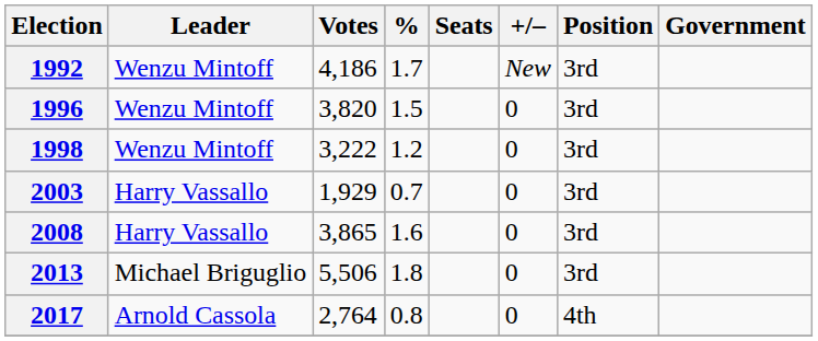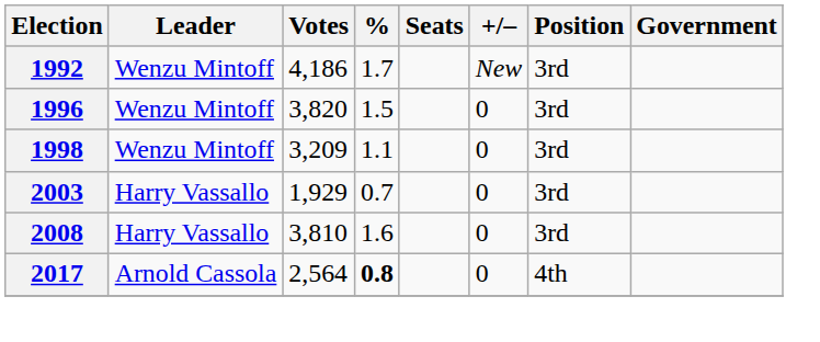 <table class=wikitable style="text-align: left;">
 <tr>
 <th>Election</th>
 <th>Leader</th>
 <th>Votes</th>
 <th>%</th>
 <th>Seats</th>
 <th>+/–</th>
 <th>Position</th>
 <th>Government</th>
 </tr>
 <tr>
 <th><a href='#'>1992</a></th>
 <td><a href='#'>Wenzu Mintoff</a></td>
 <td>4,186</td>
 <td>1.7</td>
 <td></td>
 <td><em>New</em></td>
 <td> 3rd</td>
 <td></td>
 </tr>
 <tr>
 <th><a href='#'>1996</a></th>
 <td><a href='#'>Wenzu Mintoff</a></td>
 <td>3,820</td>
 <td>1.5</td>
 <td></td>
 <td> 0</td>
 <td> 3rd</td>
 <td></td>
 </tr>
 <tr>
 <th><a href='#'>1998</a></th>
 <td><a href='#'>Wenzu Mintoff</a></td>
-<td>3,222</td>
-<td>1.2</td>
+<td>3,209</td>
+<td>1.1</td>
 <td></td>
 <td> 0</td>
 <td> 3rd</td>
 <td></td>
 </tr>
 <tr>
 <th><a href='#'>2003</a></th>
 <td><a href='#'>Harry Vassallo</a></td>
 <td>1,929</td>
 <td>0.7</td>
 <td></td>
 <td> 0</td>
 <td> 3rd</td>
 <td></td>
 </tr>
 <tr>
 <th><a href='#'>2008</a></th>
 <td><a href='#'>Harry Vassallo</a></td>
-<td>3,865</td>
+<td>3,810</td>
 <td>1.6</td>
-<td></td>
-<td> 0</td>
-<td> 3rd</td>
-<td></td>
-</tr>
-<tr>
-<th><a href='#'>2013</a></th>
-<td>Michael Briguglio</td>
-<td>5,506</td>
-<td>1.8</td>
 <td></td>
 <td> 0</td>
 <td> 3rd</td>
 <td></td>
 </tr>
 <tr>
 <th><a href='#'>2017</a></th>
 <td><a href='#'>Arnold Cassola</a></td>
-<td>2,764</td>
-<td>0.8</td>
+<td>2,564</td>
+<td><strong>0.8</strong></td>
 <td></td>
 <td> 0</td>
 <td> 4th</td>
 <td></td>
 </tr>
 <tr>
 </tr>
 </table>
